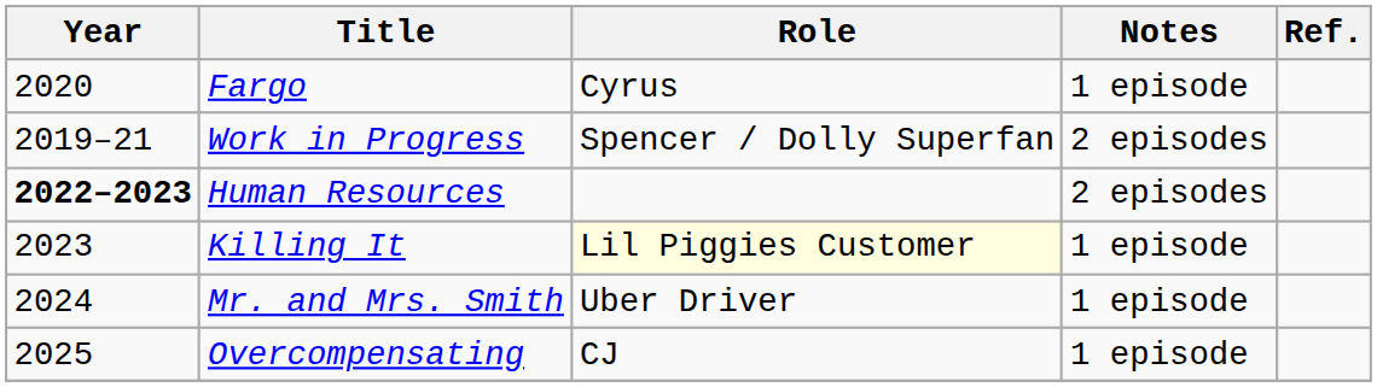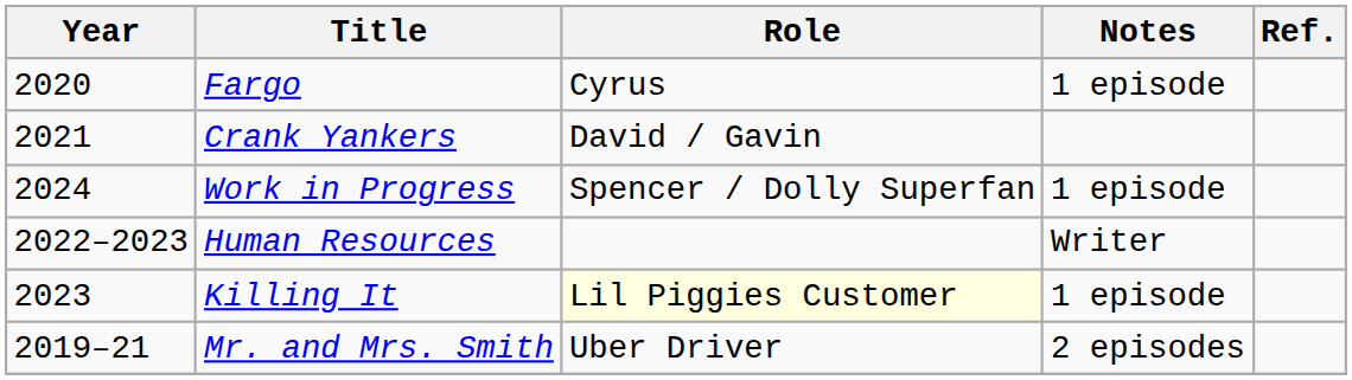 <table class="wikitable sortable">
 <tr>
 <th>Year</th>
 <th>Title</th>
 <th>Role</th>
 <th>Notes</th>
 <th>Ref.</th>
 </tr>
 <tr>
 <td>2020</td>
 <td><em><a href='#'>Fargo</a></em></td>
 <td>Cyrus</td>
 <td>1 episode</td>
 <td></td>
 </tr>
 <tr>
-<td>2019–21</td>
-<td><em><a href='#'>Work in Progress</a></em></td>
-<td>Spencer / Dolly Superfan</td>
-<td>2 episodes</td>
+<td>2021</td>
+<td><em><a href='#'>Crank Yankers</a></em></td>
+<td>David / Gavin</td>
+<td></td>
 <td></td>
 </tr>
 <tr>
-<td><strong>2022–2023</strong></td>
+<td>2024</td>
+<td><em><a href='#'>Work in Progress</a></em></td>
+<td>Spencer / Dolly Superfan</td>
+<td>1 episode</td>
+<td></td>
+</tr>
+<tr>
+<td>2022–2023</td>
 <td><em><a href='#'>Human Resources</a></em></td>
 <td></td>
-<td>2 episodes</td>
+<td>Writer</td>
 <td></td>
 </tr>
 <tr>
 <td>2023</td>
 <td><em><a href='#'>Killing It</a></em></td>
 <td style="background: lightyellow;">Lil Piggies Customer</td>
 <td>1 episode</td>
 <td></td>
 </tr>
 <tr>
-<td>2024</td>
+<td>2019–21</td>
 <td><em><a href='#'>Mr. and Mrs. Smith</a></em></td>
 <td>Uber Driver</td>
-<td>1 episode</td>
-<td></td>
-</tr>
-<tr>
-<td>2025</td>
-<td><em><a href='#'>Overcompensating</a></em></td>
-<td>CJ</td>
-<td>1 episode</td>
+<td>2 episodes</td>
 <td></td>
 </tr>
 <tr>
 </tr>
 </table>
